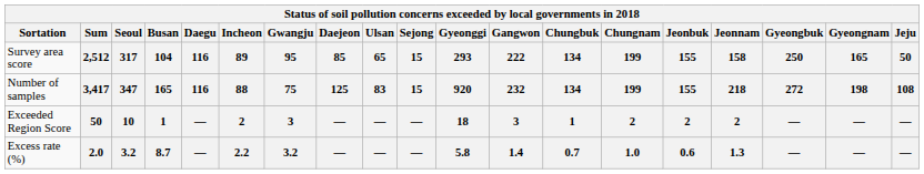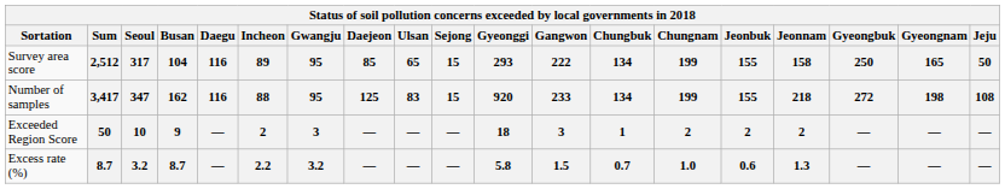 <table class="wikitable sortable mw-collapsible">
 <tr>
 <th colspan="19">Status of soil pollution concerns exceeded by local governments in 2018</th>
 </tr>
 <tr>
 <th>Sortation</th>
 <th>Sum</th>
 <th>Seoul</th>
 <th>Busan</th>
 <th>Daegu</th>
 <th>Incheon</th>
 <th>Gwangju</th>
 <th>Daejeon</th>
 <th>Ulsan</th>
 <th>Sejong</th>
 <th>Gyeonggi</th>
 <th>Gangwon</th>
 <th>Chungbuk</th>
 <th>Chungnam</th>
 <th>Jeonbuk</th>
 <th>Jeonnam</th>
 <th>Gyeongbuk</th>
 <th>Gyeongnam</th>
 <th>Jeju</th>
 </tr>
 <tr>
 <td>Survey area score</td>
 <th>2,512</th>
 <th>317</th>
 <th>104</th>
 <th>116</th>
 <th>89</th>
 <th>95</th>
 <th>85</th>
 <th>65</th>
 <th>15</th>
 <th>293</th>
 <th>222</th>
 <th>134</th>
 <th>199</th>
 <th>155</th>
 <th>158</th>
 <th>250</th>
 <th>165</th>
 <th>50</th>
 </tr>
 <tr>
 <td>Number of samples</td>
 <th>3,417</th>
 <th>347</th>
-<th>165</th>
+<th>162</th>
 <th>116</th>
 <th>88</th>
-<th>75</th>
+<th>95</th>
 <th>125</th>
 <th>83</th>
 <th>15</th>
 <th>920</th>
-<th>232</th>
+<th>233</th>
 <th>134</th>
 <th>199</th>
 <th>155</th>
 <th>218</th>
 <th>272</th>
 <th>198</th>
 <th>108</th>
 </tr>
 <tr>
 <td>Exceeded Region Score</td>
 <th>50</th>
 <th>10</th>
-<th>1</th>
+<th>9</th>
 <th>—</th>
 <th>2</th>
 <th>3</th>
 <th>—</th>
 <th>—</th>
 <th>—</th>
 <th>18</th>
 <th>3</th>
 <th>1</th>
 <th>2</th>
 <th>2</th>
 <th>2</th>
 <th>—</th>
 <th>—</th>
 <th>—</th>
 </tr>
 <tr>
 <td>Excess rate (%)</td>
-<th>2.0</th>
+<th>8.7</th>
 <th>3.2</th>
 <th>8.7</th>
 <th>—</th>
 <th>2.2</th>
 <th>3.2</th>
 <th>—</th>
 <th>—</th>
 <th>—</th>
 <th>5.8</th>
-<th>1.4</th>
+<th>1.5</th>
 <th>0.7</th>
 <th>1.0</th>
 <th>0.6</th>
 <th>1.3</th>
 <th>—</th>
 <th>—</th>
 <th>—</th>
 </tr>
 </table>
